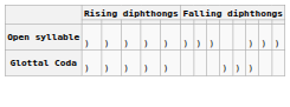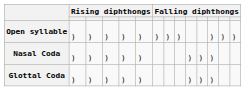 <table class="wikitable">
 <tr>
 <th rowspan="2"></th>
 <th colspan="5">Rising diphthongs</th>
 <th colspan="8">Falling diphthongs</th>
 </tr>
 <tr>
 <th></th>
 <th></th>
 <th></th>
 <th></th>
 <th></th>
 <th></th>
 <th></th>
 <th></th>
 <th></th>
 <th></th>
 <th></th>
 <th></th>
 <th></th>
 </tr>
 <tr>
 <th>Open syllable</th>
 <td><br>)</td>
 <td><br>)</td>
 <td><br>)</td>
 <td><br>)</td>
 <td><br>)</td>
 <td><br>)</td>
 <td><br>)</td>
 <td><br>)</td>
 <td></td>
 <td></td>
 <td><br>)</td>
 <td><br>)</td>
 <td><br>)</td>
 </tr>
 <tr>
+<th>Nasal Coda </th>
+<td><br>)</td>
+<td><br>)</td>
+<td><br>)</td>
+<td><br>)</td>
+<td><br>)</td>
+<td></td>
+<td></td>
+<td></td>
+<td><br>)</td>
+<td><br>)</td>
+<td><br>)</td>
+<td></td>
+<td></td>
+</tr>
+<tr>
 <th>Glottal Coda </th>
 <td><br>)</td>
 <td><br>)</td>
 <td><br>)</td>
 <td><br>)</td>
 <td><br>)</td>
 <td></td>
 <td></td>
 <td></td>
 <td><br>)</td>
 <td><br>)</td>
 <td><br>)</td>
 <td></td>
 <td></td>
 </tr>
 </table>
